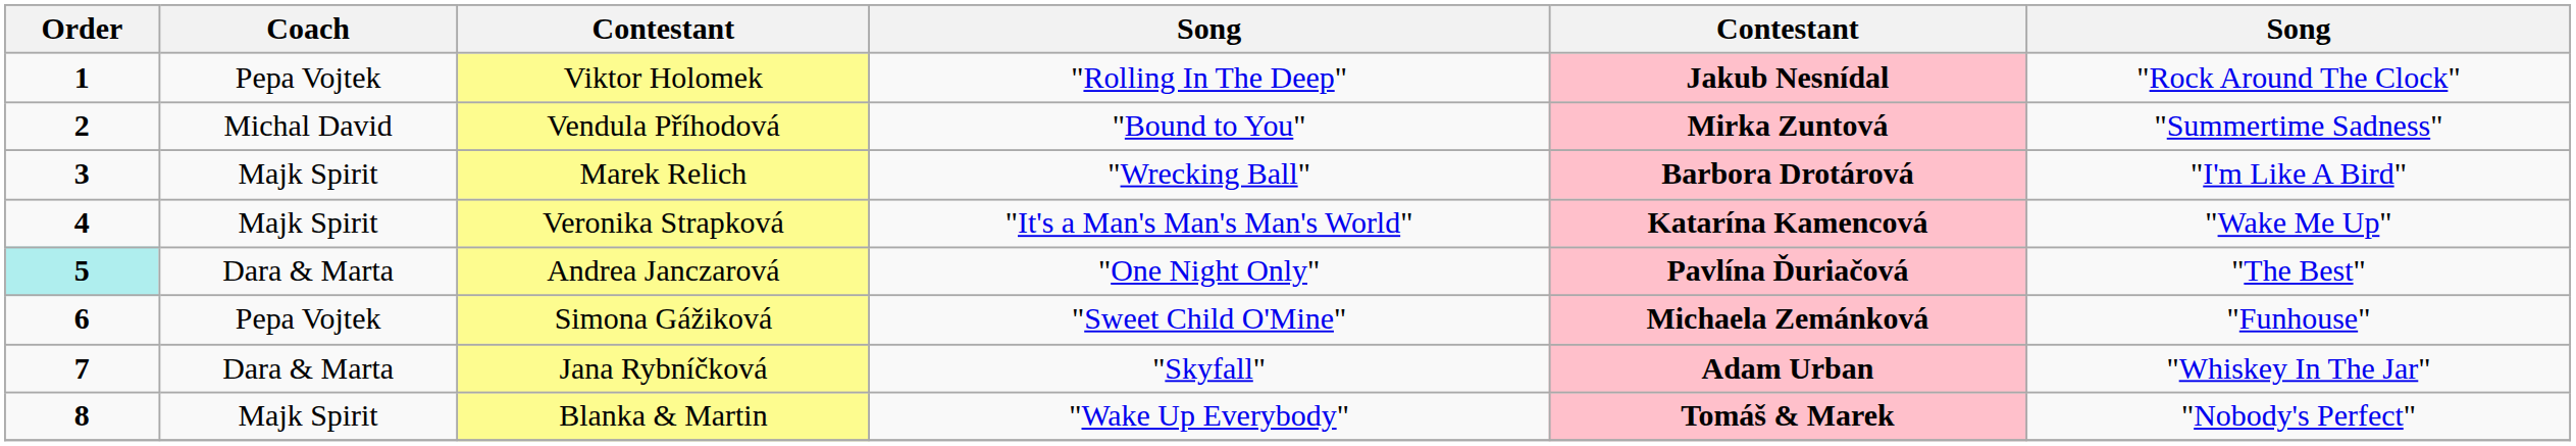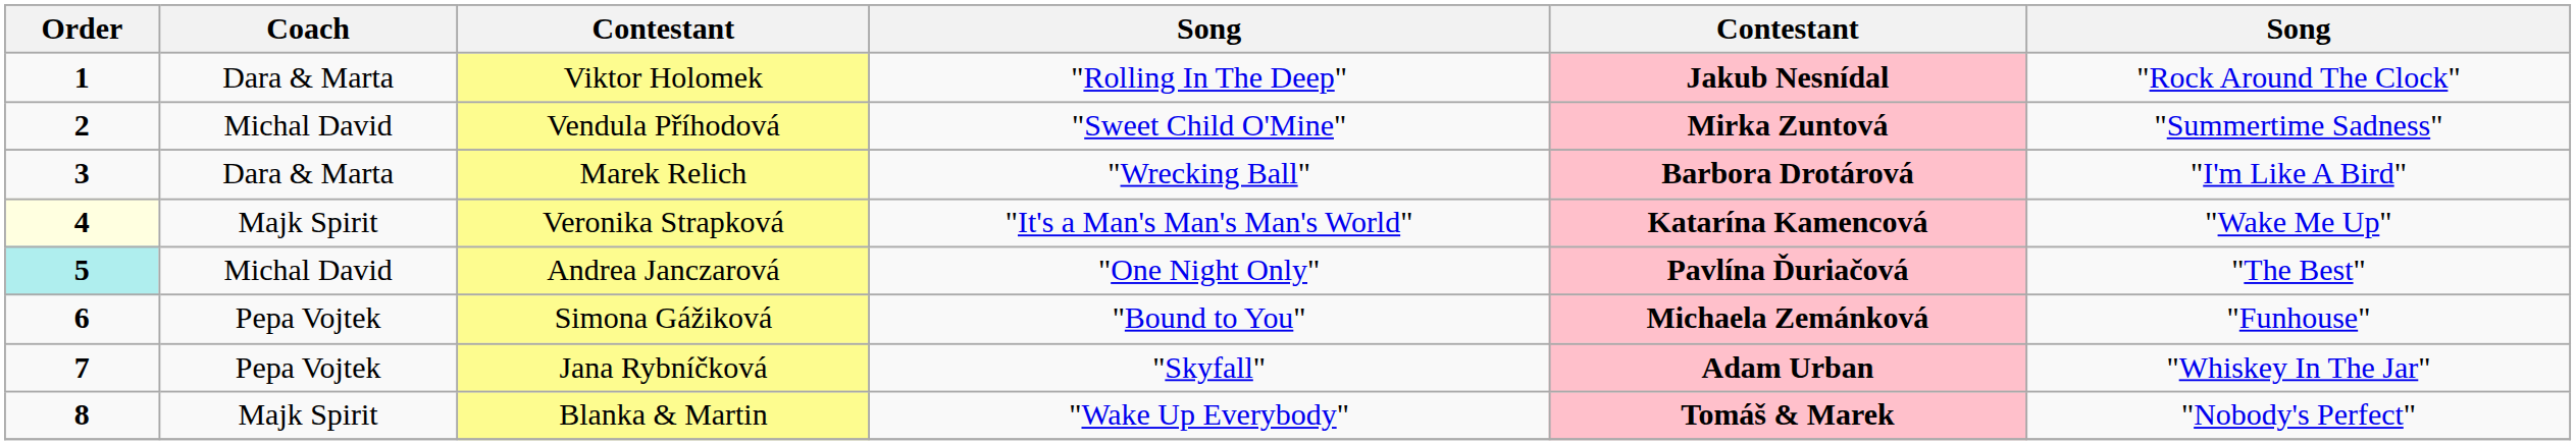 <table class="wikitable sortable" style="text-align: center; width: 85%;">
 <tr>
 <th>Order</th>
 <th>Coach</th>
 <th>Contestant</th>
 <th>Song</th>
 <th>Contestant</th>
 <th>Song</th>
 </tr>
 <tr>
 <td align="center"><strong>1</strong></td>
-<td>Pepa Vojtek</td>
+<td>Dara & Marta</td>
 <td style="background:#fdfc8f;">Viktor Holomek</td>
 <td>"<a href='#'>Rolling In The Deep</a>"</td>
 <th style="background:pink">Jakub Nesnídal</th>
 <td>"<a href='#'>Rock Around The Clock</a>"</td>
 </tr>
 <tr>
 <td align="center"><strong>2</strong></td>
 <td>Michal David</td>
 <td style="background:#fdfc8f;">Vendula Příhodová</td>
-<td>"<a href='#'>Bound to You</a>"</td>
+<td>"<a href='#'>Sweet Child O'Mine</a>"</td>
 <th style="background:pink">Mirka Zuntová</th>
 <td>"<a href='#'>Summertime Sadness</a>"</td>
 </tr>
 <tr>
 <td align="center"><strong>3</strong></td>
-<td>Majk Spirit</td>
+<td>Dara & Marta</td>
 <td style="background:#fdfc8f;">Marek Relich</td>
 <td>"<a href='#'>Wrecking Ball</a>"</td>
 <th style="background:pink">Barbora Drotárová</th>
 <td>"<a href='#'>I'm Like A Bird</a>"</td>
 </tr>
 <tr>
-<td align="center"><strong>4</strong></td>
+<td align="center" style="background: lightyellow;"><strong>4</strong></td>
 <td>Majk Spirit</td>
 <td style="background:#fdfc8f;">Veronika Strapková</td>
 <td>"<a href='#'>It's a Man's Man's Man's World</a>"</td>
 <th style="background:pink">Katarína Kamencová</th>
 <td>"<a href='#'>Wake Me Up</a>"</td>
 </tr>
 <tr>
 <td align="center" style="background: paleturquoise;"><strong>5</strong></td>
-<td>Dara & Marta</td>
+<td>Michal David</td>
 <td style="background:#fdfc8f;">Andrea Janczarová</td>
 <td>"<a href='#'>One Night Only</a>"</td>
 <th style="background:pink">Pavlína Ďuriačová</th>
 <td>"<a href='#'>The Best</a>"</td>
 </tr>
 <tr>
 <td align="center"><strong>6</strong></td>
 <td>Pepa Vojtek</td>
 <td style="background:#fdfc8f;">Simona Gážiková</td>
-<td>"<a href='#'>Sweet Child O'Mine</a>"</td>
+<td>"<a href='#'>Bound to You</a>"</td>
 <th style="background:pink">Michaela Zemánková</th>
 <td>"<a href='#'>Funhouse</a>"</td>
 </tr>
 <tr>
 <td align="center"><strong>7</strong></td>
-<td>Dara & Marta</td>
+<td>Pepa Vojtek</td>
 <td style="background:#fdfc8f;">Jana Rybníčková</td>
 <td>"<a href='#'>Skyfall</a>"</td>
 <th style="background:pink">Adam Urban</th>
 <td>"<a href='#'>Whiskey In The Jar</a>"</td>
 </tr>
 <tr>
 <td align="center"><strong>8</strong></td>
 <td>Majk Spirit</td>
 <td style="background:#fdfc8f;">Blanka & Martin</td>
 <td>"<a href='#'>Wake Up Everybody</a>"</td>
 <th style="background:pink">Tomáš & Marek</th>
 <td>"<a href='#'>Nobody's Perfect</a>"</td>
 </tr>
 <tr>
 </tr>
 </table>
